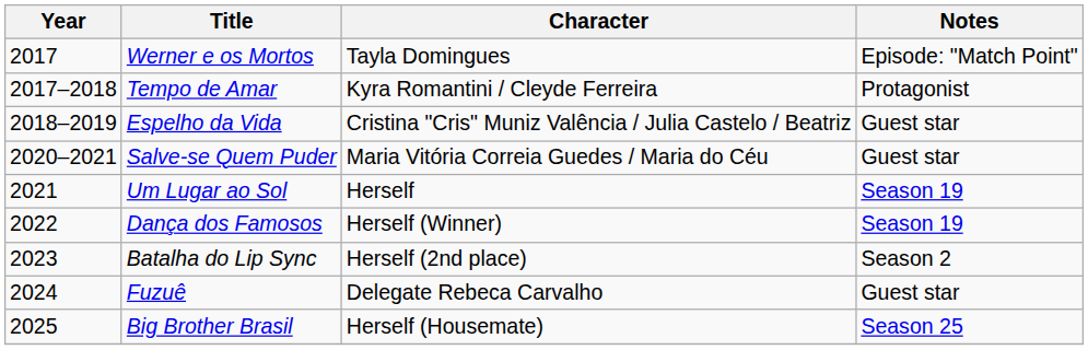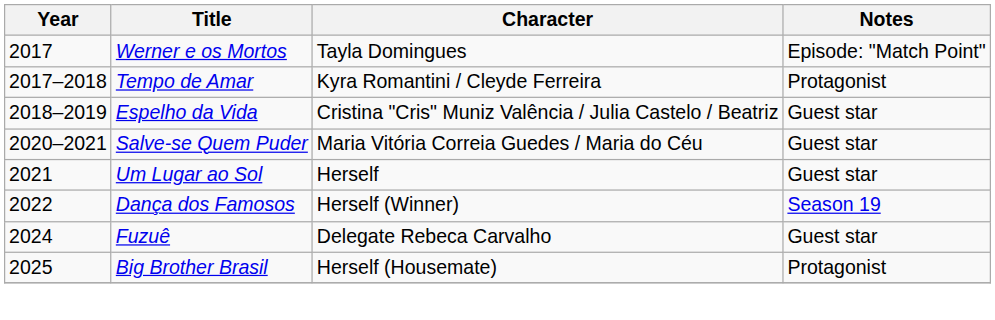 <table class="wikitable">
 <tr>
 <th>Year</th>
 <th>Title</th>
 <th>Character</th>
 <th>Notes</th>
 </tr>
 <tr>
 <td>2017</td>
 <td><em><a href='#'>Werner e os Mortos</a></em></td>
 <td>Tayla Domingues</td>
 <td>Episode: "Match Point"</td>
 </tr>
 <tr>
 <td>2017–2018</td>
 <td><em><a href='#'>Tempo de Amar</a></em></td>
 <td>Kyra Romantini / Cleyde Ferreira</td>
 <td>Protagonist</td>
 </tr>
 <tr>
 <td>2018–2019</td>
 <td><em><a href='#'>Espelho da Vida</a></em></td>
 <td>Cristina "Cris" Muniz Valência  / Julia Castelo / Beatriz</td>
 <td>Guest star</td>
 </tr>
 <tr>
 <td>2020–2021</td>
 <td><em><a href='#'>Salve-se Quem Puder</a></em></td>
 <td>Maria Vitória Correia Guedes / Maria do Céu</td>
 <td>Guest star</td>
 </tr>
 <tr>
 <td>2021</td>
 <td><em><a href='#'>Um Lugar ao Sol</a></em></td>
 <td>Herself</td>
-<td><a href='#'>Season 19</a></td>
+<td>Guest star</td>
 </tr>
 <tr>
 <td>2022</td>
 <td><em><a href='#'>Dança dos Famosos</a></em></td>
 <td>Herself (Winner)</td>
 <td><a href='#'>Season 19</a></td>
-</tr>
-<tr>
-<td>2023</td>
-<td><em>Batalha do Lip Sync</em></td>
-<td>Herself (2nd place)</td>
-<td>Season 2</td>
 </tr>
 <tr>
 <td>2024</td>
 <td><em><a href='#'>Fuzuê</a></em></td>
 <td>Delegate Rebeca Carvalho</td>
 <td>Guest star</td>
 </tr>
 <tr>
 <td>2025</td>
 <td><em><a href='#'>Big Brother Brasil</a></em></td>
 <td>Herself (Housemate)</td>
-<td><a href='#'>Season 25</a></td>
+<td>Protagonist</td>
 </tr>
 <tr>
 </tr>
 </table>
